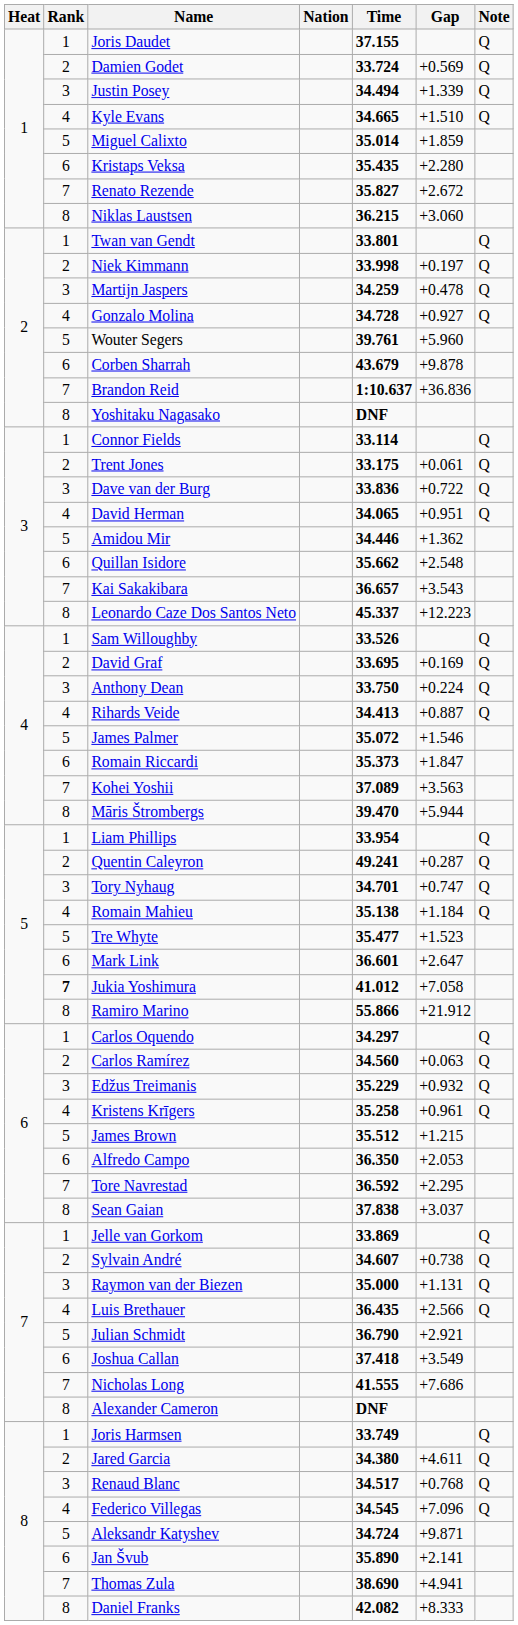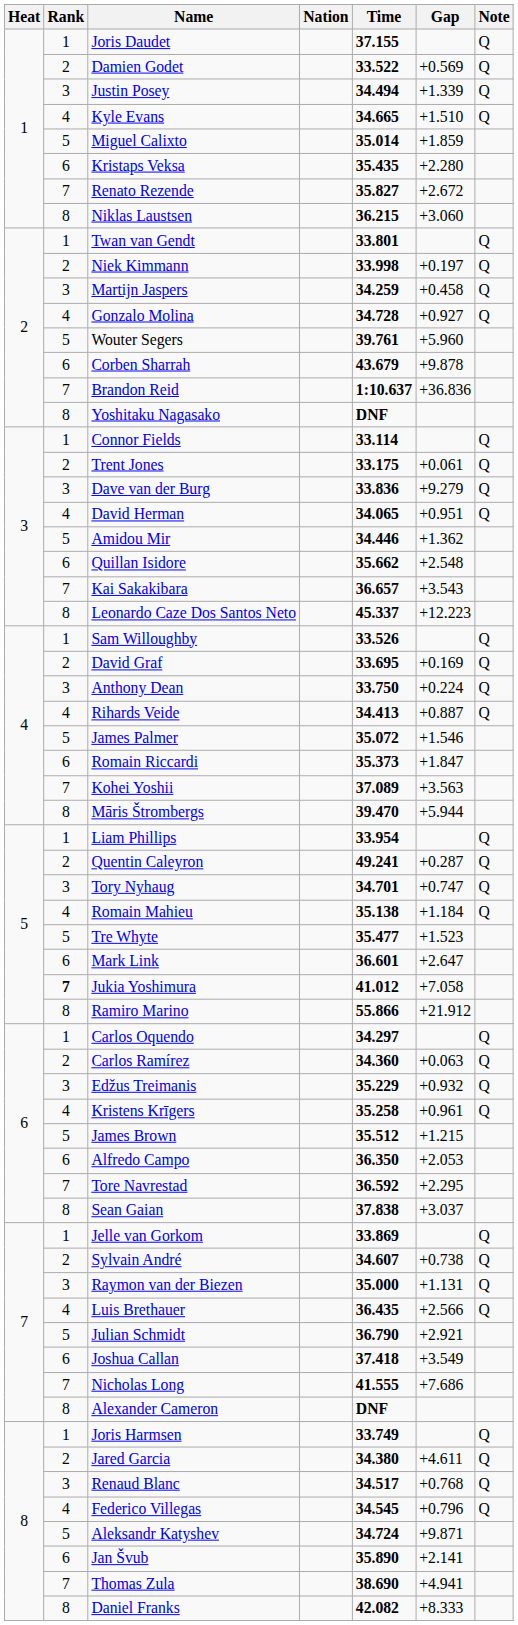 <table class=wikitable sortable style=text-align:center>
 <tr>
 <th>Heat</th>
 <th>Rank</th>
 <th>Name</th>
 <th>Nation</th>
 <th>Time</th>
 <th>Gap</th>
 <th>Note</th>
 </tr>
 <tr>
 <td rowspan=8>1</td>
 <td>1</td>
 <td align=left><a href='#'>Joris Daudet</a></td>
 <td align=left></td>
 <td align=left><strong>37.155</strong></td>
 <td></td>
 <td align=left>Q</td>
 </tr>
 <tr>
 <td>2</td>
 <td align=left><a href='#'>Damien Godet</a></td>
 <td align=left></td>
-<td align=left><strong>33.724</strong></td>
+<td align=left><strong>33.522</strong></td>
 <td align=left>+0.569</td>
 <td align=left>Q</td>
 </tr>
 <tr>
 <td>3</td>
 <td align=left><a href='#'>Justin Posey</a></td>
 <td align=left></td>
 <td align=left><strong>34.494</strong></td>
 <td align=left>+1.339</td>
 <td align=left>Q</td>
 </tr>
 <tr>
 <td>4</td>
 <td align=left><a href='#'>Kyle Evans</a></td>
 <td align=left></td>
 <td align=left><strong>34.665</strong></td>
 <td align=left>+1.510</td>
 <td align=left>Q</td>
 </tr>
 <tr>
 <td>5</td>
 <td align=left><a href='#'>Miguel Calixto</a></td>
 <td align=left></td>
 <td align=left><strong>35.014</strong></td>
 <td align=left>+1.859</td>
 <td align=left></td>
 </tr>
 <tr>
 <td>6</td>
 <td align=left><a href='#'>Kristaps Veksa</a></td>
 <td align=left></td>
 <td align=left><strong>35.435</strong></td>
 <td align=left>+2.280</td>
 <td align=left></td>
 </tr>
 <tr>
 <td>7</td>
 <td align=left><a href='#'>Renato Rezende</a></td>
 <td align=left></td>
 <td align=left><strong>35.827</strong></td>
 <td align=left>+2.672</td>
 <td align=left></td>
 </tr>
 <tr>
 <td>8</td>
 <td align=left><a href='#'>Niklas Laustsen</a></td>
 <td align=left></td>
 <td align=left><strong>36.215</strong></td>
 <td align=left>+3.060</td>
 <td align=left></td>
 </tr>
 <tr>
 <td rowspan=8>2</td>
 <td>1</td>
 <td align=left><a href='#'>Twan van Gendt</a></td>
 <td align=left></td>
 <td align=left><strong>33.801</strong></td>
 <td></td>
 <td align=left>Q</td>
 </tr>
 <tr>
 <td>2</td>
 <td align=left><a href='#'>Niek Kimmann</a></td>
 <td align=left></td>
 <td align=left><strong>33.998</strong></td>
 <td align=left>+0.197</td>
 <td align=left>Q</td>
 </tr>
 <tr>
 <td>3</td>
 <td align=left><a href='#'>Martijn Jaspers</a></td>
 <td align=left></td>
 <td align=left><strong>34.259</strong></td>
-<td align=left>+0.478</td>
+<td align=left>+0.458</td>
 <td align=left>Q</td>
 </tr>
 <tr>
 <td>4</td>
 <td align=left><a href='#'>Gonzalo Molina</a></td>
 <td align=left></td>
 <td align=left><strong>34.728</strong></td>
 <td align=left>+0.927</td>
 <td align=left>Q</td>
 </tr>
 <tr>
 <td>5</td>
 <td align=left>Wouter Segers</td>
 <td align=left></td>
 <td align=left><strong>39.761</strong></td>
 <td align=left>+5.960</td>
 <td align=left></td>
 </tr>
 <tr>
 <td>6</td>
 <td align=left><a href='#'>Corben Sharrah</a></td>
 <td align=left></td>
 <td align=left><strong>43.679</strong></td>
 <td align=left>+9.878</td>
 <td align=left></td>
 </tr>
 <tr>
 <td>7</td>
 <td align=left><a href='#'>Brandon Reid</a></td>
 <td align=left></td>
 <td align=left><strong>1:10.637</strong></td>
 <td align=left>+36.836</td>
 <td align=left></td>
 </tr>
 <tr>
 <td>8</td>
 <td align=left><a href='#'>Yoshitaku Nagasako</a></td>
 <td align=left></td>
 <td align=left><strong>DNF</strong></td>
 <td align=left></td>
 <td align=left></td>
 </tr>
 <tr>
 <td rowspan=8>3</td>
 <td>1</td>
 <td align=left><a href='#'>Connor Fields</a></td>
 <td align=left></td>
 <td align=left><strong>33.114</strong></td>
 <td></td>
 <td align=left>Q</td>
 </tr>
 <tr>
 <td>2</td>
 <td align=left><a href='#'>Trent Jones</a></td>
 <td align=left></td>
 <td align=left><strong>33.175</strong></td>
 <td align=left>+0.061</td>
 <td align=left>Q</td>
 </tr>
 <tr>
 <td>3</td>
 <td align=left><a href='#'>Dave van der Burg</a></td>
 <td align=left></td>
 <td align=left><strong>33.836</strong></td>
-<td align=left>+0.722</td>
+<td align=left>+9.279</td>
 <td align=left>Q</td>
 </tr>
 <tr>
 <td>4</td>
 <td align=left><a href='#'>David Herman</a></td>
 <td align=left></td>
 <td align=left><strong>34.065</strong></td>
 <td align=left>+0.951</td>
 <td align=left>Q</td>
 </tr>
 <tr>
 <td>5</td>
 <td align=left><a href='#'>Amidou Mir</a></td>
 <td align=left></td>
 <td align=left><strong>34.446</strong></td>
 <td align=left>+1.362</td>
 <td align=left></td>
 </tr>
 <tr>
 <td>6</td>
 <td align=left><a href='#'>Quillan Isidore</a></td>
 <td align=left></td>
 <td align=left><strong>35.662</strong></td>
 <td align=left>+2.548</td>
 <td align=left></td>
 </tr>
 <tr>
 <td>7</td>
 <td align=left><a href='#'>Kai Sakakibara</a></td>
 <td align=left></td>
 <td align=left><strong>36.657</strong></td>
 <td align=left>+3.543</td>
 <td align=left></td>
 </tr>
 <tr>
 <td>8</td>
 <td align=left><a href='#'>Leonardo Caze Dos Santos Neto</a></td>
 <td align=left></td>
 <td align=left><strong>45.337</strong></td>
 <td align=left>+12.223</td>
 <td align=left></td>
 </tr>
 <tr>
 <td rowspan=8>4</td>
 <td>1</td>
 <td align=left><a href='#'>Sam Willoughby</a></td>
 <td align=left></td>
 <td align=left><strong>33.526</strong></td>
 <td></td>
 <td align=left>Q</td>
 </tr>
 <tr>
 <td>2</td>
 <td align=left><a href='#'>David Graf</a></td>
 <td align=left></td>
 <td align=left><strong>33.695</strong></td>
 <td align=left>+0.169</td>
 <td align=left>Q</td>
 </tr>
 <tr>
 <td>3</td>
 <td align=left><a href='#'>Anthony Dean</a></td>
 <td align=left></td>
 <td align=left><strong>33.750</strong></td>
 <td align=left>+0.224</td>
 <td align=left>Q</td>
 </tr>
 <tr>
 <td>4</td>
 <td align=left><a href='#'>Rihards Veide</a></td>
 <td align=left></td>
 <td align=left><strong>34.413</strong></td>
 <td align=left>+0.887</td>
 <td align=left>Q</td>
 </tr>
 <tr>
 <td>5</td>
 <td align=left><a href='#'>James Palmer</a></td>
 <td align=left></td>
 <td align=left><strong>35.072</strong></td>
 <td align=left>+1.546</td>
 <td align=left></td>
 </tr>
 <tr>
 <td>6</td>
 <td align=left><a href='#'>Romain Riccardi</a></td>
 <td align=left></td>
 <td align=left><strong>35.373</strong></td>
 <td align=left>+1.847</td>
 <td align=left></td>
 </tr>
 <tr>
 <td>7</td>
 <td align=left><a href='#'>Kohei Yoshii</a></td>
 <td align=left></td>
 <td align=left><strong>37.089</strong></td>
 <td align=left>+3.563</td>
 <td align=left></td>
 </tr>
 <tr>
 <td>8</td>
 <td align=left><a href='#'>Māris Štrombergs</a></td>
 <td align=left></td>
 <td align=left><strong>39.470</strong></td>
 <td align=left>+5.944</td>
 <td align=left></td>
 </tr>
 <tr>
 <td rowspan=8>5</td>
 <td>1</td>
 <td align=left><a href='#'>Liam Phillips</a></td>
 <td align=left></td>
 <td align=left><strong>33.954</strong></td>
 <td></td>
 <td align=left>Q</td>
 </tr>
 <tr>
 <td>2</td>
 <td align=left><a href='#'>Quentin Caleyron</a></td>
 <td align=left></td>
 <td align=left><strong>49.241</strong></td>
 <td align=left>+0.287</td>
 <td align=left>Q</td>
 </tr>
 <tr>
 <td>3</td>
 <td align=left><a href='#'>Tory Nyhaug</a></td>
 <td align=left></td>
 <td align=left><strong>34.701</strong></td>
 <td align=left>+0.747</td>
 <td align=left>Q</td>
 </tr>
 <tr>
 <td>4</td>
 <td align=left><a href='#'>Romain Mahieu</a></td>
 <td align=left></td>
 <td align=left><strong>35.138</strong></td>
 <td align=left>+1.184</td>
 <td align=left>Q</td>
 </tr>
 <tr>
 <td>5</td>
 <td align=left><a href='#'>Tre Whyte</a></td>
 <td align=left></td>
 <td align=left><strong>35.477</strong></td>
 <td align=left>+1.523</td>
 <td align=left></td>
 </tr>
 <tr>
 <td>6</td>
 <td align=left><a href='#'>Mark Link</a></td>
 <td align=left></td>
 <td align=left><strong>36.601</strong></td>
 <td align=left>+2.647</td>
 <td align=left></td>
 </tr>
 <tr>
 <td><strong>7</strong></td>
 <td align=left><a href='#'>Jukia Yoshimura</a></td>
 <td align=left></td>
 <td align=left><strong>41.012</strong></td>
 <td align=left>+7.058</td>
 <td align=left></td>
 </tr>
 <tr>
 <td>8</td>
 <td align=left><a href='#'>Ramiro Marino</a></td>
 <td align=left></td>
 <td align=left><strong>55.866</strong></td>
 <td align=left>+21.912</td>
 <td align=left></td>
 </tr>
 <tr>
 <td rowspan=8>6</td>
 <td>1</td>
 <td align=left><a href='#'>Carlos Oquendo</a></td>
 <td align=left></td>
 <td align=left><strong>34.297</strong></td>
 <td></td>
 <td align=left>Q</td>
 </tr>
 <tr>
 <td>2</td>
 <td align=left><a href='#'>Carlos Ramírez</a></td>
 <td align=left></td>
-<td align=left><strong>34.560</strong></td>
+<td align=left><strong>34.360</strong></td>
 <td align=left>+0.063</td>
 <td align=left>Q</td>
 </tr>
 <tr>
 <td>3</td>
 <td align=left><a href='#'>Edžus Treimanis</a></td>
 <td align=left></td>
 <td align=left><strong>35.229</strong></td>
 <td align=left>+0.932</td>
 <td align=left>Q</td>
 </tr>
 <tr>
 <td>4</td>
 <td align=left><a href='#'>Kristens Krīgers</a></td>
 <td align=left></td>
 <td align=left><strong>35.258</strong></td>
 <td align=left>+0.961</td>
 <td align=left>Q</td>
 </tr>
 <tr>
 <td>5</td>
 <td align=left><a href='#'>James Brown</a></td>
 <td align=left></td>
 <td align=left><strong>35.512</strong></td>
 <td align=left>+1.215</td>
 <td align=left></td>
 </tr>
 <tr>
 <td>6</td>
 <td align=left><a href='#'>Alfredo Campo</a></td>
 <td align=left></td>
 <td align=left><strong>36.350</strong></td>
 <td align=left>+2.053</td>
 <td align=left></td>
 </tr>
 <tr>
 <td>7</td>
 <td align=left><a href='#'>Tore Navrestad</a></td>
 <td align=left></td>
 <td align=left><strong>36.592</strong></td>
 <td align=left>+2.295</td>
 <td align=left></td>
 </tr>
 <tr>
 <td>8</td>
 <td align=left><a href='#'>Sean Gaian</a></td>
 <td align=left></td>
 <td align=left><strong>37.838</strong></td>
 <td align=left>+3.037</td>
 <td align=left></td>
 </tr>
 <tr>
 <td rowspan=8>7</td>
 <td>1</td>
 <td align=left><a href='#'>Jelle van Gorkom</a></td>
 <td align=left></td>
 <td align=left><strong>33.869</strong></td>
 <td></td>
 <td align=left>Q</td>
 </tr>
 <tr>
 <td>2</td>
 <td align=left><a href='#'>Sylvain André</a></td>
 <td align=left></td>
 <td align=left><strong>34.607</strong></td>
 <td align=left>+0.738</td>
 <td align=left>Q</td>
 </tr>
 <tr>
 <td>3</td>
 <td align=left><a href='#'>Raymon van der Biezen</a></td>
 <td align=left></td>
 <td align=left><strong>35.000</strong></td>
 <td align=left>+1.131</td>
 <td align=left>Q</td>
 </tr>
 <tr>
 <td>4</td>
 <td align=left><a href='#'>Luis Brethauer</a></td>
 <td align=left></td>
 <td align=left><strong>36.435</strong></td>
 <td align=left>+2.566</td>
 <td align=left>Q</td>
 </tr>
 <tr>
 <td>5</td>
 <td align=left><a href='#'>Julian Schmidt</a></td>
 <td align=left></td>
 <td align=left><strong>36.790</strong></td>
 <td align=left>+2.921</td>
 <td align=left></td>
 </tr>
 <tr>
 <td>6</td>
 <td align=left><a href='#'>Joshua Callan</a></td>
 <td align=left></td>
 <td align=left><strong>37.418</strong></td>
 <td align=left>+3.549</td>
 <td align=left></td>
 </tr>
 <tr>
 <td>7</td>
 <td align=left><a href='#'>Nicholas Long</a></td>
 <td align=left></td>
 <td align=left><strong>41.555</strong></td>
 <td align=left>+7.686</td>
 <td align=left></td>
 </tr>
 <tr>
 <td>8</td>
 <td align=left><a href='#'>Alexander Cameron</a></td>
 <td align=left></td>
 <td align=left><strong>DNF</strong></td>
 <td align=left></td>
 <td align=left></td>
 </tr>
 <tr>
 <td rowspan=8>8</td>
 <td>1</td>
 <td align=left><a href='#'>Joris Harmsen</a></td>
 <td align=left></td>
 <td align=left><strong>33.749</strong></td>
 <td></td>
 <td align=left>Q</td>
 </tr>
 <tr>
 <td>2</td>
 <td align=left><a href='#'>Jared Garcia</a></td>
 <td align=left></td>
 <td align=left><strong>34.380</strong></td>
 <td align=left>+4.611</td>
 <td align=left>Q</td>
 </tr>
 <tr>
 <td>3</td>
 <td align=left><a href='#'>Renaud Blanc</a></td>
 <td align=left></td>
 <td align=left><strong>34.517</strong></td>
 <td align=left>+0.768</td>
 <td align=left>Q</td>
 </tr>
 <tr>
 <td>4</td>
 <td align=left><a href='#'>Federico Villegas</a></td>
 <td align=left></td>
 <td align=left><strong>34.545</strong></td>
-<td align=left>+7.096</td>
+<td align=left>+0.796</td>
 <td align=left>Q</td>
 </tr>
 <tr>
 <td>5</td>
 <td align=left><a href='#'>Aleksandr Katyshev</a></td>
 <td align=left></td>
 <td align=left><strong>34.724</strong></td>
 <td align=left>+9.871</td>
 <td align=left></td>
 </tr>
 <tr>
 <td>6</td>
 <td align=left><a href='#'>Jan Švub</a></td>
 <td align=left></td>
 <td align=left><strong>35.890</strong></td>
 <td align=left>+2.141</td>
 <td align=left></td>
 </tr>
 <tr>
 <td>7</td>
 <td align=left><a href='#'>Thomas Zula</a></td>
 <td align=left></td>
 <td align=left><strong>38.690</strong></td>
 <td align=left>+4.941</td>
 <td align=left></td>
 </tr>
 <tr>
 <td>8</td>
 <td align=left><a href='#'>Daniel Franks</a></td>
 <td align=left></td>
 <td align=left><strong>42.082</strong></td>
 <td align=left>+8.333</td>
 <td align=left></td>
 </tr>
 </table>
